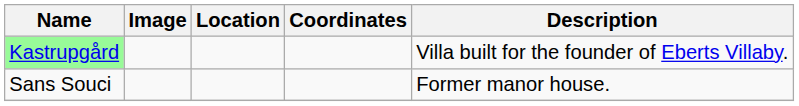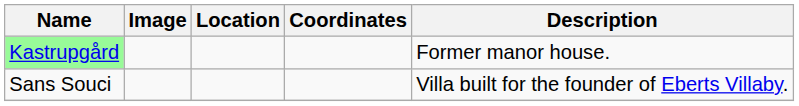 <table class="wikitable sortable">
 <tr>
 <th>Name</th>
 <th class=unsortable>Image</th>
 <th>Location</th>
 <th>Coordinates</th>
 <th class=unsortable>Description</th>
 </tr>
 <tr>
 <td bgcolor=98fb98><a href='#'>Kastrupgård</a></td>
 <td></td>
 <td></td>
 <td></td>
-<td>Villa built for the founder of <a href='#'>Eberts Villaby</a>.</td>
+<td>Former manor house.</td>
 </tr>
 <tr>
 <td>Sans Souci</td>
 <td></td>
 <td></td>
 <td></td>
-<td>Former manor house.</td>
+<td>Villa built for the founder of <a href='#'>Eberts Villaby</a>.</td>
 </tr>
 <tr>
 </tr>
 </table>
